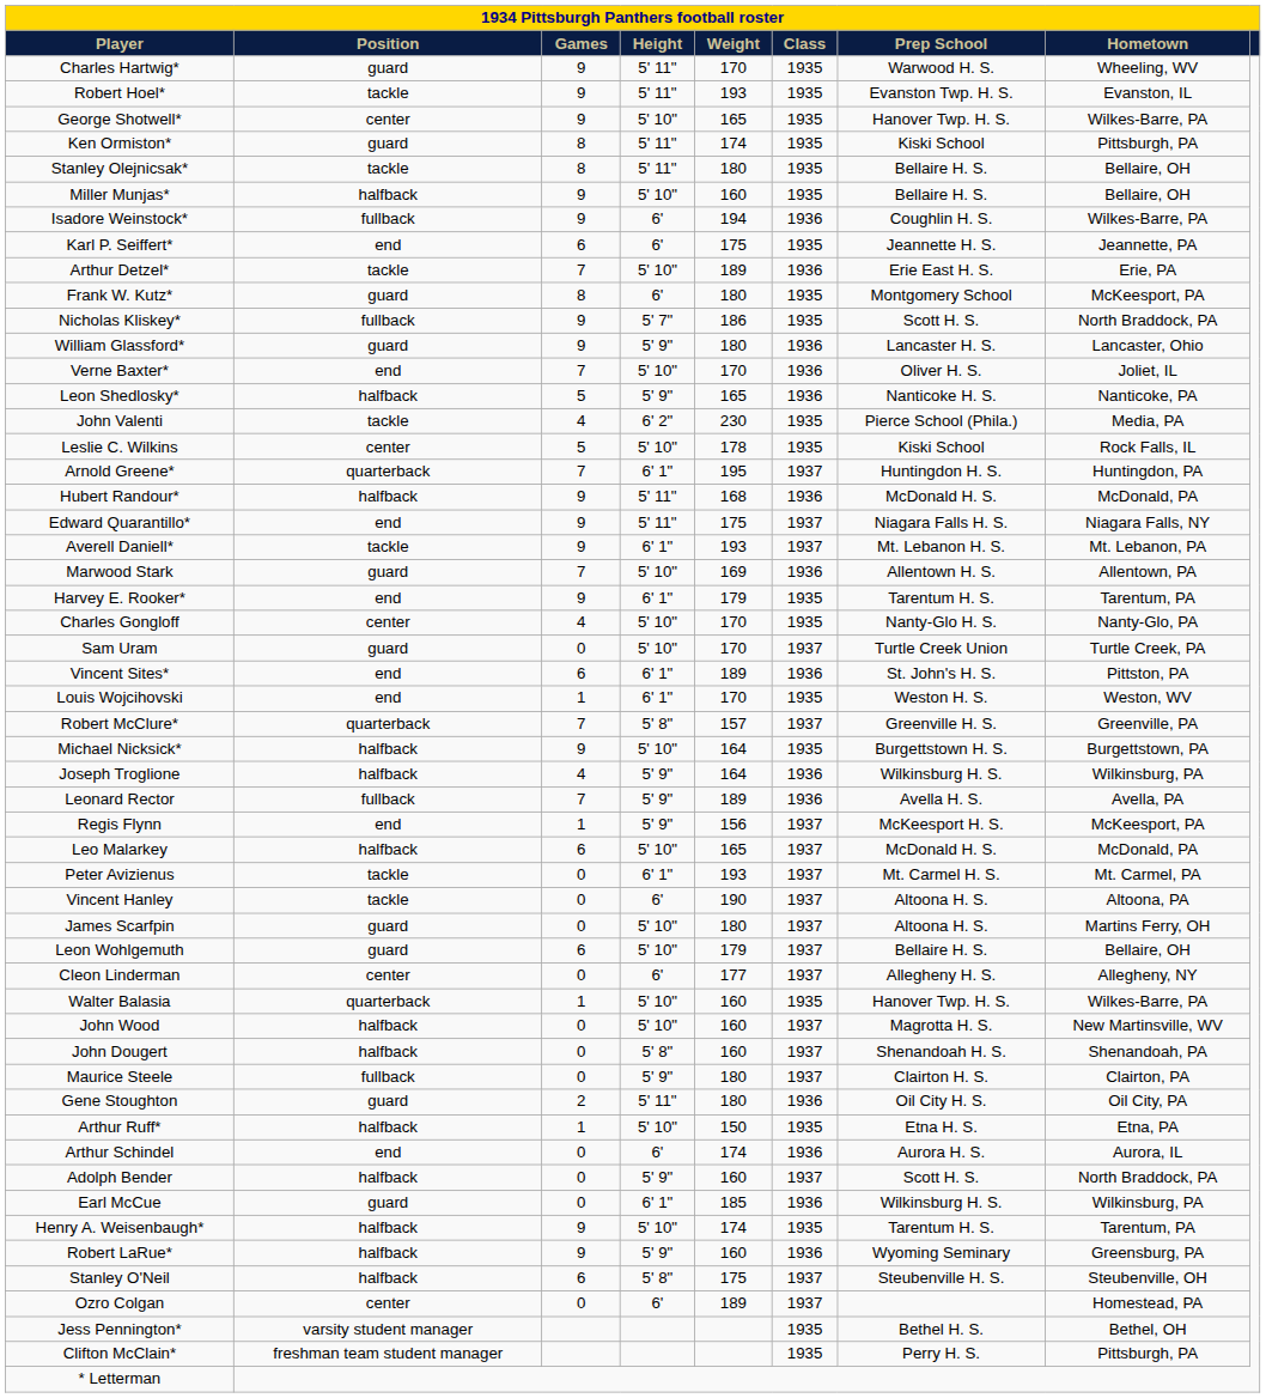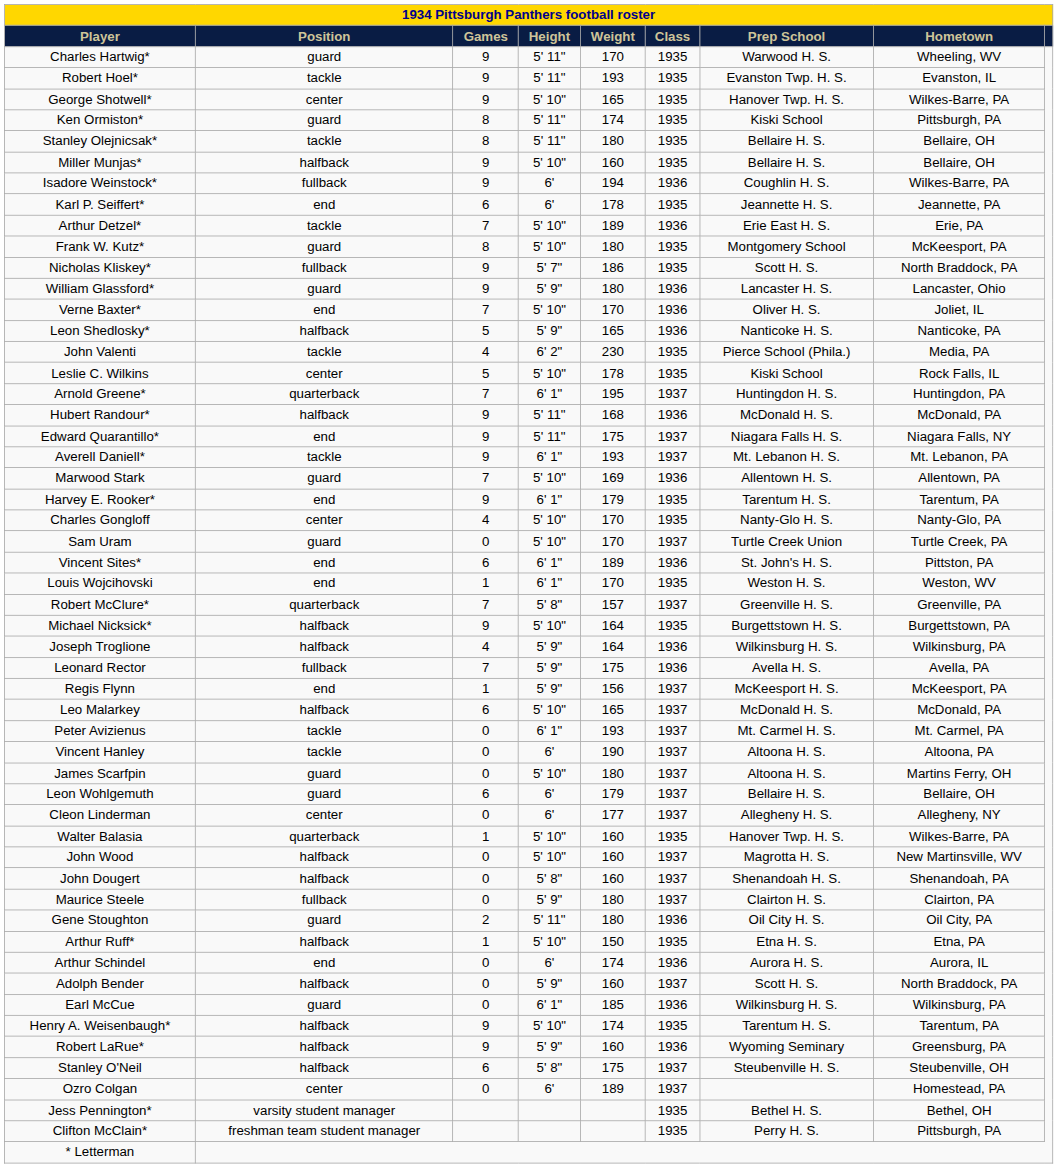 <table class="wikitable collapsible collapsed" style="margin: left; text-align:right; width:100%;">
 <tr>
 <th colspan="10" ; style="background:gold; color:darkblue; text-align: center;"><strong>1934 Pittsburgh Panthers football roster</strong></th>
 </tr>
 <tr align="center"  style="background:#091C44; color:#CEC499;">
 <td><strong>Player</strong></td>
 <td><strong>Position</strong></td>
 <td><strong>Games</strong></td>
 <td><strong>Height</strong></td>
 <td><strong>Weight</strong></td>
 <td><strong>Class</strong></td>
 <td><strong>Prep School</strong></td>
 <td><strong>Hometown</strong></td>
 <td></td>
 </tr>
 <tr align="center" bgcolor="">
 <td>Charles Hartwig*</td>
 <td>guard</td>
 <td>9</td>
 <td>5' 11"</td>
 <td>170</td>
 <td>1935</td>
 <td>Warwood H. S.</td>
 <td>Wheeling, WV</td>
 </tr>
 <tr align="center" bgcolor="">
 <td>Robert Hoel*</td>
 <td>tackle</td>
 <td>9</td>
 <td>5' 11"</td>
 <td>193</td>
 <td>1935</td>
 <td>Evanston Twp. H. S.</td>
 <td>Evanston, IL</td>
 </tr>
 <tr align="center" bgcolor="">
 <td>George Shotwell*</td>
 <td>center</td>
 <td>9</td>
 <td>5' 10"</td>
 <td>165</td>
 <td>1935</td>
 <td>Hanover Twp. H. S.</td>
 <td>Wilkes-Barre, PA</td>
 </tr>
 <tr align="center" bgcolor="">
 <td>Ken Ormiston*</td>
 <td>guard</td>
 <td>8</td>
 <td>5' 11"</td>
 <td>174</td>
 <td>1935</td>
 <td>Kiski School</td>
 <td>Pittsburgh, PA</td>
 </tr>
 <tr align="center" bgcolor="">
 <td>Stanley Olejnicsak*</td>
 <td>tackle</td>
 <td>8</td>
 <td>5' 11"</td>
 <td>180</td>
 <td>1935</td>
 <td>Bellaire H. S.</td>
 <td>Bellaire, OH</td>
 </tr>
 <tr align="center" bgcolor="">
 <td>Miller Munjas*</td>
 <td>halfback</td>
 <td>9</td>
 <td>5' 10"</td>
 <td>160</td>
 <td>1935</td>
 <td>Bellaire H. S.</td>
 <td>Bellaire, OH</td>
 </tr>
 <tr align="center" bgcolor="">
 <td>Isadore Weinstock*</td>
 <td>fullback</td>
 <td>9</td>
 <td>6'</td>
 <td>194</td>
 <td>1936</td>
 <td>Coughlin H. S.</td>
 <td>Wilkes-Barre, PA</td>
 </tr>
 <tr align="center" bgcolor="">
 <td>Karl P. Seiffert*</td>
 <td>end</td>
 <td>6</td>
 <td>6'</td>
-<td>175</td>
+<td>178</td>
 <td>1935</td>
 <td>Jeannette H. S.</td>
 <td>Jeannette, PA</td>
 </tr>
 <tr align="center" bgcolor="">
 <td>Arthur Detzel*</td>
 <td>tackle</td>
 <td>7</td>
 <td>5' 10"</td>
 <td>189</td>
 <td>1936</td>
 <td>Erie East H. S.</td>
 <td>Erie, PA</td>
 </tr>
 <tr align="center" bgcolor="">
 <td>Frank W. Kutz*</td>
 <td>guard</td>
 <td>8</td>
-<td>6'</td>
+<td>5' 10"</td>
 <td>180</td>
 <td>1935</td>
 <td>Montgomery School</td>
 <td>McKeesport, PA</td>
 </tr>
 <tr align="center" bgcolor="">
 <td>Nicholas Kliskey*</td>
 <td>fullback</td>
 <td>9</td>
 <td>5' 7"</td>
 <td>186</td>
 <td>1935</td>
 <td>Scott H. S.</td>
 <td>North Braddock, PA</td>
 </tr>
 <tr align="center" bgcolor="">
 <td>William Glassford*</td>
 <td>guard</td>
 <td>9</td>
 <td>5' 9"</td>
 <td>180</td>
 <td>1936</td>
 <td>Lancaster H. S.</td>
 <td>Lancaster, Ohio</td>
 </tr>
 <tr align="center" bgcolor="">
 <td>Verne Baxter*</td>
 <td>end</td>
 <td>7</td>
 <td>5' 10"</td>
 <td>170</td>
 <td>1936</td>
 <td>Oliver H. S.</td>
 <td>Joliet, IL</td>
 </tr>
 <tr align="center" bgcolor="">
 <td>Leon Shedlosky*</td>
 <td>halfback</td>
 <td>5</td>
 <td>5' 9"</td>
 <td>165</td>
 <td>1936</td>
 <td>Nanticoke H. S.</td>
 <td>Nanticoke, PA</td>
 </tr>
 <tr align="center" bgcolor="">
 <td>John Valenti</td>
 <td>tackle</td>
 <td>4</td>
 <td>6' 2"</td>
 <td>230</td>
 <td>1935</td>
 <td>Pierce School (Phila.)</td>
 <td>Media, PA</td>
 </tr>
 <tr align="center" bgcolor="">
 <td>Leslie C. Wilkins</td>
 <td>center</td>
 <td>5</td>
 <td>5' 10"</td>
 <td>178</td>
 <td>1935</td>
 <td>Kiski School</td>
 <td>Rock Falls, IL</td>
 </tr>
 <tr align="center" bgcolor="">
 <td>Arnold Greene*</td>
 <td>quarterback</td>
 <td>7</td>
 <td>6' 1"</td>
 <td>195</td>
 <td>1937</td>
 <td>Huntingdon H. S.</td>
 <td>Huntingdon, PA</td>
 </tr>
 <tr align="center" bgcolor="">
 <td>Hubert Randour*</td>
 <td>halfback</td>
 <td>9</td>
 <td>5' 11"</td>
 <td>168</td>
 <td>1936</td>
 <td>McDonald H. S.</td>
 <td>McDonald, PA</td>
 </tr>
 <tr align="center" bgcolor="">
 <td>Edward Quarantillo*</td>
 <td>end</td>
 <td>9</td>
 <td>5' 11"</td>
 <td>175</td>
 <td>1937</td>
 <td>Niagara Falls H. S.</td>
 <td>Niagara Falls, NY</td>
 </tr>
 <tr align="center" bgcolor="">
 <td>Averell Daniell*</td>
 <td>tackle</td>
 <td>9</td>
 <td>6' 1"</td>
 <td>193</td>
 <td>1937</td>
 <td>Mt. Lebanon H. S.</td>
 <td>Mt. Lebanon, PA</td>
 </tr>
 <tr align="center" bgcolor="">
 <td>Marwood Stark</td>
 <td>guard</td>
 <td>7</td>
 <td>5' 10"</td>
 <td>169</td>
 <td>1936</td>
 <td>Allentown H. S.</td>
 <td>Allentown, PA</td>
 </tr>
 <tr align="center" bgcolor="">
 <td>Harvey E. Rooker*</td>
 <td>end</td>
 <td>9</td>
 <td>6' 1"</td>
 <td>179</td>
 <td>1935</td>
 <td>Tarentum H. S.</td>
 <td>Tarentum, PA</td>
 </tr>
 <tr align="center" bgcolor="">
 <td>Charles Gongloff</td>
 <td>center</td>
 <td>4</td>
 <td>5' 10"</td>
 <td>170</td>
 <td>1935</td>
 <td>Nanty-Glo H. S.</td>
 <td>Nanty-Glo, PA</td>
 </tr>
 <tr align="center" bgcolor="">
 <td>Sam Uram</td>
 <td>guard</td>
 <td>0</td>
 <td>5' 10"</td>
 <td>170</td>
 <td>1937</td>
 <td>Turtle Creek Union</td>
 <td>Turtle Creek, PA</td>
 </tr>
 <tr align="center" bgcolor="">
 <td>Vincent Sites*</td>
 <td>end</td>
 <td>6</td>
 <td>6' 1"</td>
 <td>189</td>
 <td>1936</td>
 <td>St. John's H. S.</td>
 <td>Pittston, PA</td>
 </tr>
 <tr align="center" bgcolor="">
 <td>Louis Wojcihovski</td>
 <td>end</td>
 <td>1</td>
 <td>6' 1"</td>
 <td>170</td>
 <td>1935</td>
 <td>Weston H. S.</td>
 <td>Weston, WV</td>
 </tr>
 <tr align="center" bgcolor="">
 <td>Robert McClure*</td>
 <td>quarterback</td>
 <td>7</td>
 <td>5' 8"</td>
 <td>157</td>
 <td>1937</td>
 <td>Greenville H. S.</td>
 <td>Greenville, PA</td>
 </tr>
 <tr align="center" bgcolor="">
 <td>Michael Nicksick*</td>
 <td>halfback</td>
 <td>9</td>
 <td>5' 10"</td>
 <td>164</td>
 <td>1935</td>
 <td>Burgettstown H. S.</td>
 <td>Burgettstown, PA</td>
 </tr>
 <tr align="center" bgcolor="">
 <td>Joseph Troglione</td>
 <td>halfback</td>
 <td>4</td>
 <td>5' 9"</td>
 <td>164</td>
 <td>1936</td>
 <td>Wilkinsburg H. S.</td>
 <td>Wilkinsburg, PA</td>
 </tr>
 <tr align="center" bgcolor="">
 <td>Leonard Rector</td>
 <td>fullback</td>
 <td>7</td>
 <td>5' 9"</td>
-<td>189</td>
+<td>175</td>
 <td>1936</td>
 <td>Avella H. S.</td>
 <td>Avella, PA</td>
 </tr>
 <tr align="center" bgcolor="">
 <td>Regis Flynn</td>
 <td>end</td>
 <td>1</td>
 <td>5' 9"</td>
 <td>156</td>
 <td>1937</td>
 <td>McKeesport H. S.</td>
 <td>McKeesport, PA</td>
 </tr>
 <tr align="center" bgcolor="">
 <td>Leo Malarkey</td>
 <td>halfback</td>
 <td>6</td>
 <td>5' 10"</td>
 <td>165</td>
 <td>1937</td>
 <td>McDonald H. S.</td>
 <td>McDonald, PA</td>
 </tr>
 <tr align="center" bgcolor="">
 <td>Peter Avizienus</td>
 <td>tackle</td>
 <td>0</td>
 <td>6' 1"</td>
 <td>193</td>
 <td>1937</td>
 <td>Mt. Carmel H. S.</td>
 <td>Mt. Carmel, PA</td>
 </tr>
 <tr align="center" bgcolor="">
 <td>Vincent Hanley</td>
 <td>tackle</td>
 <td>0</td>
 <td>6'</td>
 <td>190</td>
 <td>1937</td>
 <td>Altoona H. S.</td>
 <td>Altoona, PA</td>
 </tr>
 <tr align="center" bgcolor="">
 <td>James Scarfpin</td>
 <td>guard</td>
 <td>0</td>
 <td>5' 10"</td>
 <td>180</td>
 <td>1937</td>
 <td>Altoona H. S.</td>
 <td>Martins Ferry, OH</td>
 </tr>
 <tr align="center" bgcolor="">
 <td>Leon Wohlgemuth</td>
 <td>guard</td>
 <td>6</td>
-<td>5' 10"</td>
+<td>6'</td>
 <td>179</td>
 <td>1937</td>
 <td>Bellaire H. S.</td>
 <td>Bellaire, OH</td>
 </tr>
 <tr align="center" bgcolor="">
 <td>Cleon Linderman</td>
 <td>center</td>
 <td>0</td>
 <td>6'</td>
 <td>177</td>
 <td>1937</td>
 <td>Allegheny H. S.</td>
 <td>Allegheny, NY</td>
 </tr>
 <tr align="center" bgcolor="">
 <td>Walter Balasia</td>
 <td>quarterback</td>
 <td>1</td>
 <td>5' 10"</td>
 <td>160</td>
 <td>1935</td>
 <td>Hanover Twp. H. S.</td>
 <td>Wilkes-Barre, PA</td>
 </tr>
 <tr align="center" bgcolor="">
 <td>John Wood</td>
 <td>halfback</td>
 <td>0</td>
 <td>5' 10"</td>
 <td>160</td>
 <td>1937</td>
 <td>Magrotta H. S.</td>
 <td>New Martinsville, WV</td>
 </tr>
 <tr align="center" bgcolor="">
 <td>John Dougert</td>
 <td>halfback</td>
 <td>0</td>
 <td>5' 8"</td>
 <td>160</td>
 <td>1937</td>
 <td>Shenandoah H. S.</td>
 <td>Shenandoah, PA</td>
 </tr>
 <tr align="center" bgcolor="">
 <td>Maurice Steele</td>
 <td>fullback</td>
 <td>0</td>
 <td>5' 9"</td>
 <td>180</td>
 <td>1937</td>
 <td>Clairton H. S.</td>
 <td>Clairton, PA</td>
 </tr>
 <tr align="center" bgcolor="">
 <td>Gene Stoughton</td>
 <td>guard</td>
 <td>2</td>
 <td>5' 11"</td>
 <td>180</td>
 <td>1936</td>
 <td>Oil City H. S.</td>
 <td>Oil City, PA</td>
 </tr>
 <tr align="center" bgcolor="">
 <td>Arthur Ruff*</td>
 <td>halfback</td>
 <td>1</td>
 <td>5' 10"</td>
 <td>150</td>
 <td>1935</td>
 <td>Etna H. S.</td>
 <td>Etna, PA</td>
 </tr>
 <tr align="center" bgcolor="">
 <td>Arthur Schindel</td>
 <td>end</td>
 <td>0</td>
 <td>6'</td>
 <td>174</td>
 <td>1936</td>
 <td>Aurora H. S.</td>
 <td>Aurora, IL</td>
 </tr>
 <tr align="center" bgcolor="">
 <td>Adolph Bender</td>
 <td>halfback</td>
 <td>0</td>
 <td>5' 9"</td>
 <td>160</td>
 <td>1937</td>
 <td>Scott H. S.</td>
 <td>North Braddock, PA</td>
 </tr>
 <tr align="center" bgcolor="">
 <td>Earl McCue</td>
 <td>guard</td>
 <td>0</td>
 <td>6' 1"</td>
 <td>185</td>
 <td>1936</td>
 <td>Wilkinsburg H. S.</td>
 <td>Wilkinsburg, PA</td>
 </tr>
 <tr align="center" bgcolor="">
 <td>Henry A. Weisenbaugh*</td>
 <td>halfback</td>
 <td>9</td>
 <td>5' 10"</td>
 <td>174</td>
 <td>1935</td>
 <td>Tarentum H. S.</td>
 <td>Tarentum, PA</td>
 </tr>
 <tr align="center" bgcolor="">
 <td>Robert LaRue*</td>
 <td>halfback</td>
 <td>9</td>
 <td>5' 9"</td>
 <td>160</td>
 <td>1936</td>
 <td>Wyoming Seminary</td>
 <td>Greensburg, PA</td>
 </tr>
 <tr align="center" bgcolor="">
 <td>Stanley O'Neil</td>
 <td>halfback</td>
 <td>6</td>
 <td>5' 8"</td>
 <td>175</td>
 <td>1937</td>
 <td>Steubenville H. S.</td>
 <td>Steubenville, OH</td>
 </tr>
 <tr align="center" bgcolor="">
 <td>Ozro Colgan</td>
 <td>center</td>
 <td>0</td>
 <td>6'</td>
 <td>189</td>
 <td>1937</td>
 <td></td>
 <td>Homestead, PA</td>
 </tr>
 <tr align="center" bgcolor="">
 <td>Jess Pennington*</td>
 <td>varsity student manager</td>
 <td></td>
 <td></td>
 <td></td>
 <td>1935</td>
 <td>Bethel H. S.</td>
 <td>Bethel, OH</td>
 </tr>
 <tr align="center" bgcolor="">
 <td>Clifton McClain*</td>
 <td>freshman team student manager</td>
 <td></td>
 <td></td>
 <td></td>
 <td>1935</td>
 <td>Perry H. S.</td>
 <td>Pittsburgh, PA</td>
 </tr>
 <tr align="center" bgcolor="">
 <td>* Letterman</td>
 </tr>
 </table>
